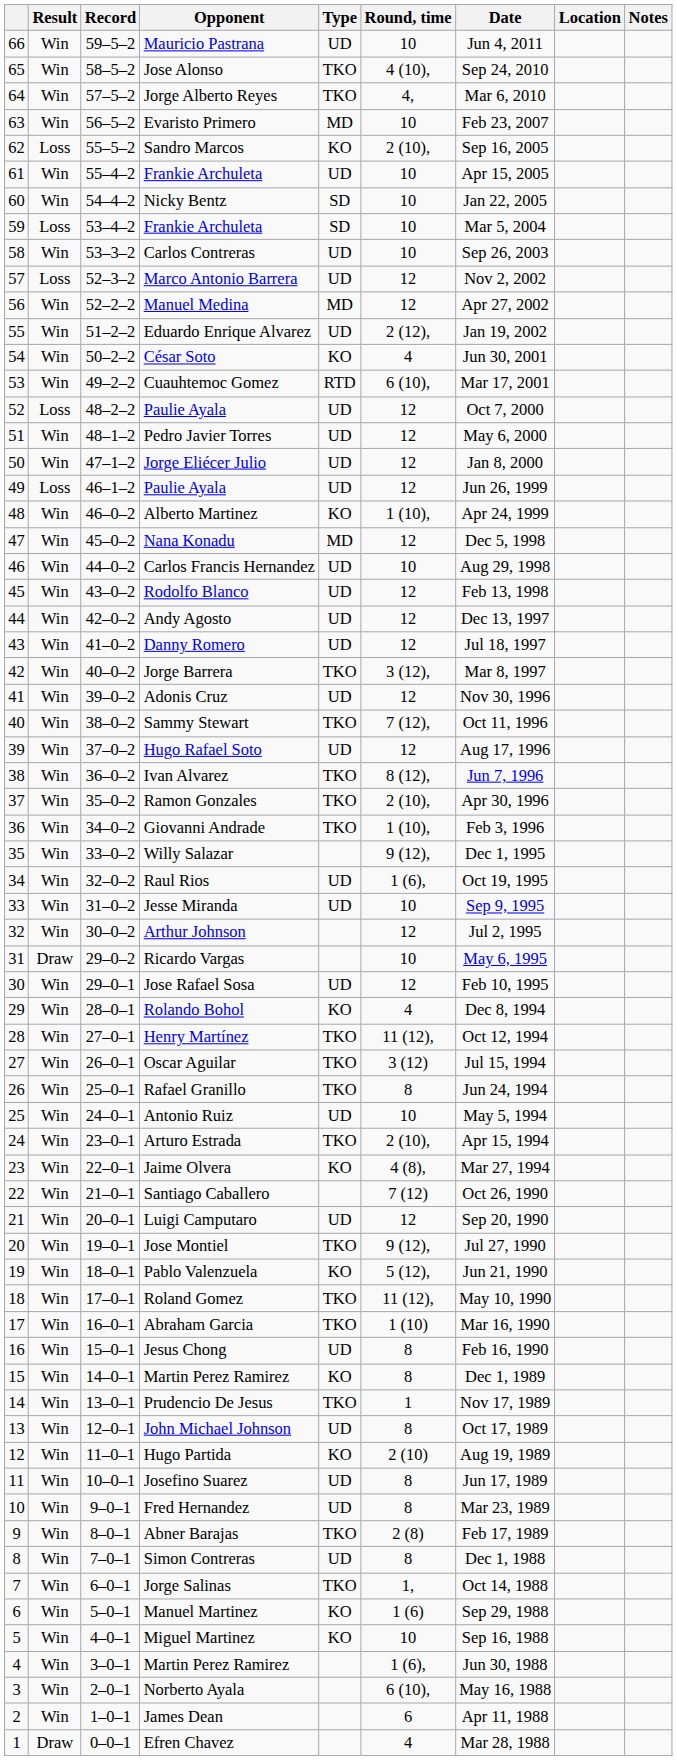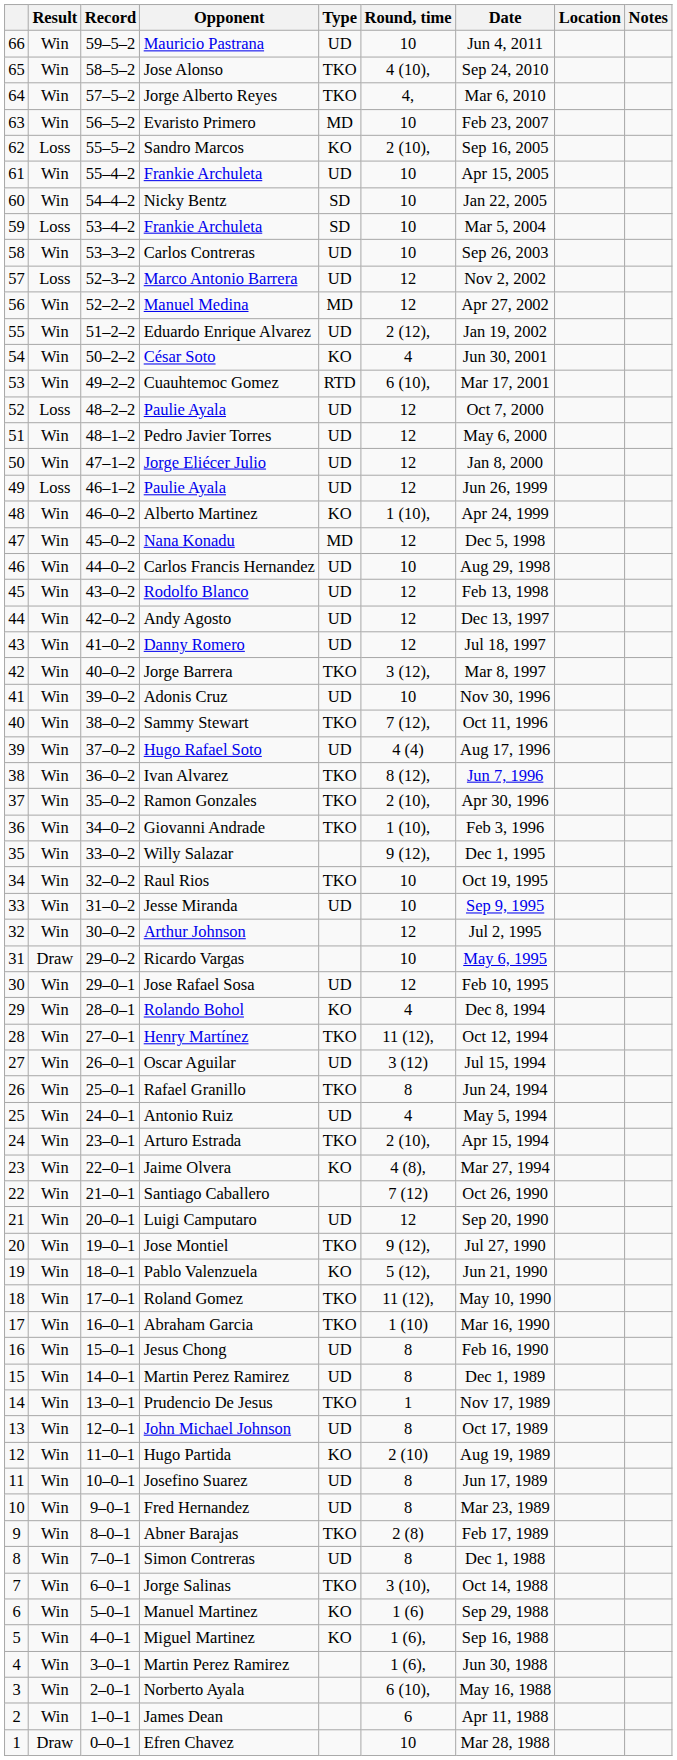 <table class="wikitable" style="text-align:center">
 <tr>
 <th></th>
 <th>Result</th>
 <th>Record</th>
 <th>Opponent</th>
 <th>Type</th>
 <th>Round, time</th>
 <th>Date</th>
 <th>Location</th>
 <th>Notes</th>
 </tr>
 <tr>
 <td>66</td>
 <td>Win</td>
 <td>59–5–2</td>
 <td style="text-align:left;"><a href='#'>Mauricio Pastrana</a></td>
 <td>UD</td>
 <td>10</td>
 <td>Jun 4, 2011</td>
 <td style="text-align:left;"></td>
 <td></td>
 </tr>
 <tr>
 <td>65</td>
 <td>Win</td>
 <td>58–5–2</td>
 <td style="text-align:left;">Jose Alonso</td>
 <td>TKO</td>
 <td>4 (10), </td>
 <td>Sep 24, 2010</td>
 <td style="text-align:left;"></td>
 <td style="text-align:left;"></td>
 </tr>
 <tr>
 <td>64</td>
 <td>Win</td>
 <td>57–5–2</td>
 <td style="text-align:left;">Jorge Alberto Reyes</td>
 <td>TKO</td>
 <td>4, </td>
 <td>Mar 6, 2010</td>
 <td style="text-align:left;"></td>
 <td></td>
 </tr>
 <tr>
 <td>63</td>
 <td>Win</td>
 <td>56–5–2</td>
 <td style="text-align:left;">Evaristo Primero</td>
 <td>MD</td>
 <td>10</td>
 <td>Feb 23, 2007</td>
 <td style="text-align:left;"></td>
 <td></td>
 </tr>
 <tr>
 <td>62</td>
 <td>Loss</td>
 <td>55–5–2</td>
 <td style="text-align:left;">Sandro Marcos</td>
 <td>KO</td>
 <td>2 (10), </td>
 <td>Sep 16, 2005</td>
 <td style="text-align:left;"></td>
 <td></td>
 </tr>
 <tr>
 <td>61</td>
 <td>Win</td>
 <td>55–4–2</td>
 <td style="text-align:left;"><a href='#'>Frankie Archuleta</a></td>
 <td>UD</td>
 <td>10</td>
 <td>Apr 15, 2005</td>
 <td style="text-align:left;"></td>
 <td></td>
 </tr>
 <tr>
 <td>60</td>
 <td>Win</td>
 <td>54–4–2</td>
 <td style="text-align:left;">Nicky Bentz</td>
 <td>SD</td>
 <td>10</td>
 <td>Jan 22, 2005</td>
 <td style="text-align:left;"></td>
 <td></td>
 </tr>
 <tr>
 <td>59</td>
 <td>Loss</td>
 <td>53–4–2</td>
 <td style="text-align:left;"><a href='#'>Frankie Archuleta</a></td>
 <td>SD</td>
 <td>10</td>
 <td>Mar 5, 2004</td>
 <td style="text-align:left;"></td>
 <td></td>
 </tr>
 <tr>
 <td>58</td>
 <td>Win</td>
 <td>53–3–2</td>
 <td style="text-align:left;">Carlos Contreras</td>
 <td>UD</td>
 <td>10</td>
 <td>Sep 26, 2003</td>
 <td style="text-align:left;"></td>
 <td></td>
 </tr>
 <tr>
 <td>57</td>
 <td>Loss</td>
 <td>52–3–2</td>
 <td style="text-align:left;"><a href='#'>Marco Antonio Barrera</a></td>
 <td>UD</td>
 <td>12</td>
 <td>Nov 2, 2002</td>
 <td style="text-align:left;"></td>
 <td style="text-align:left;"></td>
 </tr>
 <tr>
 <td>56</td>
 <td>Win</td>
 <td>52–2–2</td>
 <td style="text-align:left;"><a href='#'>Manuel Medina</a></td>
 <td>MD</td>
 <td>12</td>
 <td>Apr 27, 2002</td>
 <td style="text-align:left;"></td>
 <td style="text-align:left;"></td>
 </tr>
 <tr>
 <td>55</td>
 <td>Win</td>
 <td>51–2–2</td>
 <td style="text-align:left;">Eduardo Enrique Alvarez</td>
 <td>UD</td>
 <td>2 (12), </td>
 <td>Jan 19, 2002</td>
 <td style="text-align:left;"></td>
 <td></td>
 </tr>
 <tr>
 <td>54</td>
 <td>Win</td>
 <td>50–2–2</td>
 <td style="text-align:left;"><a href='#'>César Soto</a></td>
 <td>KO</td>
 <td>4</td>
 <td>Jun 30, 2001</td>
 <td style="text-align:left;"></td>
 <td></td>
 </tr>
 <tr>
 <td>53</td>
 <td>Win</td>
 <td>49–2–2</td>
 <td style="text-align:left;">Cuauhtemoc Gomez</td>
 <td>RTD</td>
 <td>6 (10), </td>
 <td>Mar 17, 2001</td>
 <td style="text-align:left;"></td>
 <td></td>
 </tr>
 <tr>
 <td>52</td>
 <td>Loss</td>
 <td>48–2–2</td>
 <td style="text-align:left;"><a href='#'>Paulie Ayala</a></td>
 <td>UD</td>
 <td>12</td>
 <td>Oct 7, 2000</td>
 <td style="text-align:left;"></td>
 <td></td>
 </tr>
 <tr>
 <td>51</td>
 <td>Win</td>
 <td>48–1–2</td>
 <td style="text-align:left;">Pedro Javier Torres</td>
 <td>UD</td>
 <td>12</td>
 <td>May 6, 2000</td>
 <td style="text-align:left;"></td>
 <td style="text-align:left;"></td>
 </tr>
 <tr>
 <td>50</td>
 <td>Win</td>
 <td>47–1–2</td>
 <td style="text-align:left;"><a href='#'>Jorge Eliécer Julio</a></td>
 <td>UD</td>
 <td>12</td>
 <td>Jan 8, 2000</td>
 <td style="text-align:left;"></td>
 <td style="text-align:left;"></td>
 </tr>
 <tr>
 <td>49</td>
 <td>Loss</td>
 <td>46–1–2</td>
 <td style="text-align:left;"><a href='#'>Paulie Ayala</a></td>
 <td>UD</td>
 <td>12</td>
 <td>Jun 26, 1999</td>
 <td style="text-align:left;"></td>
 <td style="text-align:left;"></td>
 </tr>
 <tr>
 <td>48</td>
 <td>Win</td>
 <td>46–0–2</td>
 <td style="text-align:left;">Alberto Martinez</td>
 <td>KO</td>
 <td>1 (10), </td>
 <td>Apr 24, 1999</td>
 <td style="text-align:left;"></td>
 <td></td>
 </tr>
 <tr>
 <td>47</td>
 <td>Win</td>
 <td>45–0–2</td>
 <td style="text-align:left;"><a href='#'>Nana Konadu</a></td>
 <td>MD</td>
 <td>12</td>
 <td>Dec 5, 1998</td>
 <td style="text-align:left;"></td>
 <td style="text-align:left;"></td>
 </tr>
 <tr>
 <td>46</td>
 <td>Win</td>
 <td>44–0–2</td>
 <td style="text-align:left;">Carlos Francis Hernandez</td>
 <td>UD</td>
 <td>10</td>
 <td>Aug 29, 1998</td>
 <td style="text-align:left;"></td>
 <td></td>
 </tr>
 <tr>
 <td>45</td>
 <td>Win</td>
 <td>43–0–2</td>
 <td style="text-align:left;"><a href='#'>Rodolfo Blanco</a></td>
 <td>UD</td>
 <td>12</td>
 <td>Feb 13, 1998</td>
 <td style="text-align:left;"></td>
 <td style="text-align:left;"></td>
 </tr>
 <tr>
 <td>44</td>
 <td>Win</td>
 <td>42–0–2</td>
 <td style="text-align:left;">Andy Agosto</td>
 <td>UD</td>
 <td>12</td>
 <td>Dec 13, 1997</td>
 <td style="text-align:left;"></td>
 <td style="text-align:left;"></td>
 </tr>
 <tr>
 <td>43</td>
 <td>Win</td>
 <td>41–0–2</td>
 <td style="text-align:left;"><a href='#'>Danny Romero</a></td>
 <td>UD</td>
 <td>12</td>
 <td>Jul 18, 1997</td>
 <td style="text-align:left;"></td>
 <td style="text-align:left;"></td>
 </tr>
 <tr>
 <td>42</td>
 <td>Win</td>
 <td>40–0–2</td>
 <td style="text-align:left;">Jorge Barrera</td>
 <td>TKO</td>
 <td>3 (12), </td>
 <td>Mar 8, 1997</td>
 <td style="text-align:left;"></td>
 <td style="text-align:left;"></td>
 </tr>
 <tr>
 <td>41</td>
 <td>Win</td>
 <td>39–0–2</td>
 <td style="text-align:left;">Adonis Cruz</td>
 <td>UD</td>
-<td>12</td>
+<td>10</td>
 <td>Nov 30, 1996</td>
 <td style="text-align:left;"></td>
 <td style="text-align:left;"></td>
 </tr>
 <tr>
 <td>40</td>
 <td>Win</td>
 <td>38–0–2</td>
 <td style="text-align:left;">Sammy Stewart</td>
 <td>TKO</td>
 <td>7 (12), </td>
 <td>Oct 11, 1996</td>
 <td style="text-align:left;"></td>
 <td style="text-align:left;"></td>
 </tr>
 <tr>
 <td>39</td>
 <td>Win</td>
 <td>37–0–2</td>
 <td style="text-align:left;"><a href='#'>Hugo Rafael Soto</a></td>
 <td>UD</td>
-<td>12</td>
+<td>4 (4)</td>
 <td>Aug 17, 1996</td>
 <td style="text-align:left;"></td>
 <td style="text-align:left;"></td>
 </tr>
 <tr>
 <td>38</td>
 <td>Win</td>
 <td>36–0–2</td>
 <td style="text-align:left;">Ivan Alvarez</td>
 <td>TKO</td>
 <td>8 (12), </td>
 <td><a href='#'>Jun 7, 1996</a></td>
 <td style="text-align:left;"></td>
 <td style="text-align:left;"></td>
 </tr>
 <tr>
 <td>37</td>
 <td>Win</td>
 <td>35–0–2</td>
 <td style="text-align:left;">Ramon Gonzales</td>
 <td>TKO</td>
 <td>2 (10), </td>
 <td>Apr 30, 1996</td>
 <td style="text-align:left;"></td>
 <td></td>
 </tr>
 <tr>
 <td>36</td>
 <td>Win</td>
 <td>34–0–2</td>
 <td style="text-align:left;">Giovanni Andrade</td>
 <td>TKO</td>
 <td>1 (10), </td>
 <td>Feb 3, 1996</td>
 <td style="text-align:left;"></td>
 <td style="text-align:left;"></td>
 </tr>
 <tr>
 <td>35</td>
 <td>Win</td>
 <td>33–0–2</td>
 <td style="text-align:left;">Willy Salazar</td>
 <td></td>
 <td>9 (12), </td>
 <td>Dec 1, 1995</td>
 <td style="text-align:left;"></td>
 <td style="text-align:left;"></td>
 </tr>
 <tr>
 <td>34</td>
 <td>Win</td>
 <td>32–0–2</td>
 <td style="text-align:left;">Raul Rios</td>
-<td>UD</td>
-<td>1 (6), </td>
+<td>TKO</td>
+<td>10</td>
 <td>Oct 19, 1995</td>
 <td style="text-align:left;"></td>
 <td></td>
 </tr>
 <tr>
 <td>33</td>
 <td>Win</td>
 <td>31–0–2</td>
 <td style="text-align:left;">Jesse Miranda</td>
 <td>UD</td>
 <td>10</td>
 <td><a href='#'>Sep 9, 1995</a></td>
 <td style="text-align:left;"></td>
 <td></td>
 </tr>
 <tr>
 <td>32</td>
 <td>Win</td>
 <td>30–0–2</td>
 <td style="text-align:left;"><a href='#'>Arthur Johnson</a></td>
 <td></td>
 <td>12</td>
 <td>Jul 2, 1995</td>
 <td style="text-align:left;"></td>
 <td style="text-align:left;"></td>
 </tr>
 <tr>
 <td>31</td>
 <td>Draw</td>
 <td>29–0–2</td>
 <td style="text-align:left;">Ricardo Vargas</td>
 <td></td>
 <td>10</td>
 <td><a href='#'>May 6, 1995</a></td>
 <td style="text-align:left;"></td>
 <td style="text-align:left;"></td>
 </tr>
 <tr>
 <td>30</td>
 <td>Win</td>
 <td>29–0–1</td>
 <td style="text-align:left;">Jose Rafael Sosa</td>
 <td>UD</td>
 <td>12</td>
 <td>Feb 10, 1995</td>
 <td style="text-align:left;"></td>
 <td style="text-align:left;"></td>
 </tr>
 <tr>
 <td>29</td>
 <td>Win</td>
 <td>28–0–1</td>
 <td style="text-align:left;"><a href='#'>Rolando Bohol</a></td>
 <td>KO</td>
 <td>4</td>
 <td>Dec 8, 1994</td>
 <td style="text-align:left;"></td>
 <td></td>
 </tr>
 <tr>
 <td>28</td>
 <td>Win</td>
 <td>27–0–1</td>
 <td style="text-align:left;"><a href='#'>Henry Martínez</a></td>
 <td>TKO</td>
 <td>11 (12), </td>
 <td>Oct 12, 1994</td>
 <td style="text-align:left;"></td>
 <td style="text-align:left;"></td>
 </tr>
 <tr>
 <td>27</td>
 <td>Win</td>
 <td>26–0–1</td>
 <td style="text-align:left;">Oscar Aguilar</td>
-<td>TKO</td>
+<td>UD</td>
 <td>3 (12)</td>
 <td>Jul 15, 1994</td>
 <td style="text-align:left;"></td>
 <td style="text-align:left;"></td>
 </tr>
 <tr>
 <td>26</td>
 <td>Win</td>
 <td>25–0–1</td>
 <td style="text-align:left;">Rafael Granillo</td>
 <td>TKO</td>
 <td>8</td>
 <td>Jun 24, 1994</td>
 <td style="text-align:left;"></td>
 <td></td>
 </tr>
 <tr>
 <td>25</td>
 <td>Win</td>
 <td>24–0–1</td>
 <td style="text-align:left;">Antonio Ruiz</td>
 <td>UD</td>
-<td>10</td>
+<td>4</td>
 <td>May 5, 1994</td>
 <td style="text-align:left;"></td>
 <td></td>
 </tr>
 <tr>
 <td>24</td>
 <td>Win</td>
 <td>23–0–1</td>
 <td style="text-align:left;">Arturo Estrada</td>
 <td>TKO</td>
 <td>2 (10), </td>
 <td>Apr 15, 1994</td>
 <td style="text-align:left;"></td>
 <td></td>
 </tr>
 <tr>
 <td>23</td>
 <td>Win</td>
 <td>22–0–1</td>
 <td style="text-align:left;">Jaime Olvera</td>
 <td>KO</td>
 <td>4 (8), </td>
 <td>Mar 27, 1994</td>
 <td style="text-align:left;"></td>
 <td></td>
 </tr>
 <tr>
 <td>22</td>
 <td>Win</td>
 <td>21–0–1</td>
 <td style="text-align:left;">Santiago Caballero</td>
 <td></td>
 <td>7 (12)</td>
 <td>Oct 26, 1990</td>
 <td style="text-align:left;"></td>
 <td style="text-align:left;"></td>
 </tr>
 <tr>
 <td>21</td>
 <td>Win</td>
 <td>20–0–1</td>
 <td style="text-align:left;">Luigi Camputaro</td>
 <td>UD</td>
 <td>12</td>
 <td>Sep 20, 1990</td>
 <td style="text-align:left;"></td>
 <td style="text-align:left;"></td>
 </tr>
 <tr>
 <td>20</td>
 <td>Win</td>
 <td>19–0–1</td>
 <td style="text-align:left;">Jose Montiel</td>
 <td>TKO</td>
 <td>9 (12), </td>
 <td>Jul 27, 1990</td>
 <td style="text-align:left;"></td>
 <td style="text-align:left;"></td>
 </tr>
 <tr>
 <td>19</td>
 <td>Win</td>
 <td>18–0–1</td>
 <td style="text-align:left;">Pablo Valenzuela</td>
 <td>KO</td>
 <td>5 (12), </td>
 <td>Jun 21, 1990</td>
 <td style="text-align:left;"></td>
 <td style="text-align:left;"></td>
 </tr>
 <tr>
 <td>18</td>
 <td>Win</td>
 <td>17–0–1</td>
 <td style="text-align:left;">Roland Gomez</td>
 <td>TKO</td>
 <td>11 (12), </td>
 <td>May 10, 1990</td>
 <td style="text-align:left;"></td>
 <td style="text-align:left;"></td>
 </tr>
 <tr>
 <td>17</td>
 <td>Win</td>
 <td>16–0–1</td>
 <td style="text-align:left;">Abraham Garcia</td>
 <td>TKO</td>
 <td>1 (10)</td>
 <td>Mar 16, 1990</td>
 <td style="text-align:left;"></td>
 <td></td>
 </tr>
 <tr>
 <td>16</td>
 <td>Win</td>
 <td>15–0–1</td>
 <td style="text-align:left;">Jesus Chong</td>
 <td>UD</td>
 <td>8</td>
 <td>Feb 16, 1990</td>
 <td style="text-align:left;"></td>
 <td></td>
 </tr>
 <tr>
 <td>15</td>
 <td>Win</td>
 <td>14–0–1</td>
 <td style="text-align:left;">Martin Perez Ramirez</td>
-<td>KO</td>
+<td>UD</td>
 <td>8</td>
 <td>Dec 1, 1989</td>
 <td style="text-align:left;"></td>
 <td></td>
 </tr>
 <tr>
 <td>14</td>
 <td>Win</td>
 <td>13–0–1</td>
 <td style="text-align:left;">Prudencio De Jesus</td>
 <td>TKO</td>
 <td>1</td>
 <td>Nov 17, 1989</td>
 <td style="text-align:left;"></td>
 <td></td>
 </tr>
 <tr>
 <td>13</td>
 <td>Win</td>
 <td>12–0–1</td>
 <td style="text-align:left;"><a href='#'>John Michael Johnson</a></td>
 <td>UD</td>
 <td>8</td>
 <td>Oct 17, 1989</td>
 <td style="text-align:left;"></td>
 <td></td>
 </tr>
 <tr>
 <td>12</td>
 <td>Win</td>
 <td>11–0–1</td>
 <td style="text-align:left;">Hugo Partida</td>
 <td>KO</td>
 <td>2 (10)</td>
 <td>Aug 19, 1989</td>
 <td style="text-align:left;"></td>
 <td></td>
 </tr>
 <tr>
 <td>11</td>
 <td>Win</td>
 <td>10–0–1</td>
 <td style="text-align:left;">Josefino Suarez</td>
 <td>UD</td>
 <td>8</td>
 <td>Jun 17, 1989</td>
 <td style="text-align:left;"></td>
 <td></td>
 </tr>
 <tr>
 <td>10</td>
 <td>Win</td>
 <td>9–0–1</td>
 <td style="text-align:left;">Fred Hernandez</td>
 <td>UD</td>
 <td>8</td>
 <td>Mar 23, 1989</td>
 <td style="text-align:left;"></td>
 <td></td>
 </tr>
 <tr>
 <td>9</td>
 <td>Win</td>
 <td>8–0–1</td>
 <td style="text-align:left;">Abner Barajas</td>
 <td>TKO</td>
 <td>2 (8)</td>
 <td>Feb 17, 1989</td>
 <td style="text-align:left;"></td>
 <td></td>
 </tr>
 <tr>
 <td>8</td>
 <td>Win</td>
 <td>7–0–1</td>
 <td style="text-align:left;">Simon Contreras</td>
 <td>UD</td>
 <td>8</td>
 <td>Dec 1, 1988</td>
 <td style="text-align:left;"></td>
 <td></td>
 </tr>
 <tr>
 <td>7</td>
 <td>Win</td>
 <td>6–0–1</td>
 <td style="text-align:left;">Jorge Salinas</td>
 <td>TKO</td>
-<td>1, </td>
+<td>3 (10), </td>
 <td>Oct 14, 1988</td>
 <td style="text-align:left;"></td>
 <td></td>
 </tr>
 <tr>
 <td>6</td>
 <td>Win</td>
 <td>5–0–1</td>
 <td style="text-align:left;">Manuel Martinez</td>
 <td>KO</td>
 <td>1 (6)</td>
 <td>Sep 29, 1988</td>
 <td style="text-align:left;"></td>
 <td></td>
 </tr>
 <tr>
 <td>5</td>
 <td>Win</td>
 <td>4–0–1</td>
 <td style="text-align:left;">Miguel Martinez</td>
 <td>KO</td>
-<td>10</td>
+<td>1 (6), </td>
 <td>Sep 16, 1988</td>
 <td style="text-align:left;"></td>
 <td></td>
 </tr>
 <tr>
 <td>4</td>
 <td>Win</td>
 <td>3–0–1</td>
 <td style="text-align:left;">Martin Perez Ramirez</td>
 <td></td>
 <td>1 (6), </td>
 <td>Jun 30, 1988</td>
 <td style="text-align:left;"></td>
 <td></td>
 </tr>
 <tr>
 <td>3</td>
 <td>Win</td>
 <td>2–0–1</td>
 <td style="text-align:left;">Norberto Ayala</td>
 <td></td>
 <td>6 (10), </td>
 <td>May 16, 1988</td>
 <td style="text-align:left;"></td>
 <td></td>
 </tr>
 <tr>
 <td>2</td>
 <td>Win</td>
 <td>1–0–1</td>
 <td style="text-align:left;">James Dean</td>
 <td></td>
 <td>6</td>
 <td>Apr 11, 1988</td>
 <td style="text-align:left;"></td>
 <td></td>
 </tr>
 <tr>
 <td>1</td>
 <td>Draw</td>
 <td>0–0–1</td>
 <td style="text-align:left;">Efren Chavez</td>
 <td></td>
-<td>4</td>
+<td>10</td>
 <td>Mar 28, 1988</td>
 <td style="text-align:left;"></td>
 <td></td>
 </tr>
 </table>
